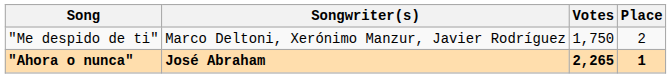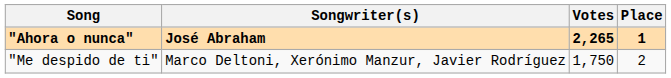 <table class="sortable wikitable" style="margin: 1em auto 1em auto; text-align:center">
 <tr>
 <th>Song</th>
 <th>Songwriter(s)</th>
 <th>Votes</th>
 <th>Place</th>
 </tr>
+<tr style="font-weight:bold; background:navajowhite;">
+<td align="left">"Ahora o nunca"</td>
+<td align="left">José Abraham</td>
+<td>2,265</td>
+<td>1</td>
+</tr>
 <tr>
 <td align="left">"Me despido de ti"</td>
 <td align="left">Marco Deltoni, Xerónimo Manzur, Javier Rodríguez</td>
 <td>1,750</td>
 <td>2</td>
 </tr>
-<tr style="font-weight:bold; background:navajowhite;">
-<td align="left">"Ahora o nunca"</td>
-<td align="left">José Abraham</td>
-<td>2,265</td>
-<td>1</td>
-</tr>
 </table>
